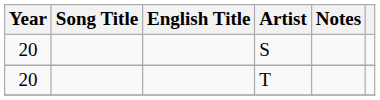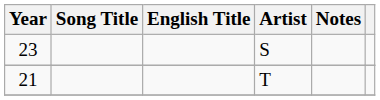 <table class="wikitable plainrowheaders sortable">
 <tr>
 <th scope="col">Year</th>
 <th scope="col">Song Title</th>
 <th scope="col">English Title</th>
 <th scope="col">Artist</th>
 <th scope="col">Notes</th>
 <th class="unsortable"></th>
 </tr>
 <tr>
-<td rowspan="1" style="text-align: center;">20</td>
+<td rowspan="1" style="text-align: center;">23</td>
 <td></td>
 <td></td>
 <td>S</td>
 <td></td>
 <td></td>
 </tr>
 <tr>
 </tr>
 <tr>
-<td rowspan="1" style="text-align: center;">20</td>
+<td rowspan="1" style="text-align: center;">21</td>
 <td></td>
 <td></td>
 <td>T</td>
 <td></td>
 <td></td>
 </tr>
 <tr>
 </tr>
 </table>
